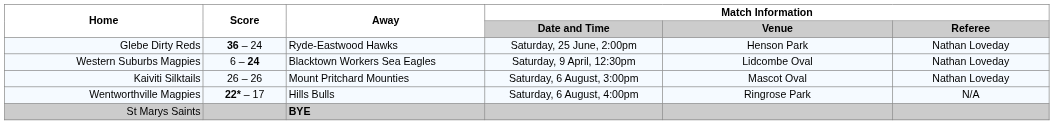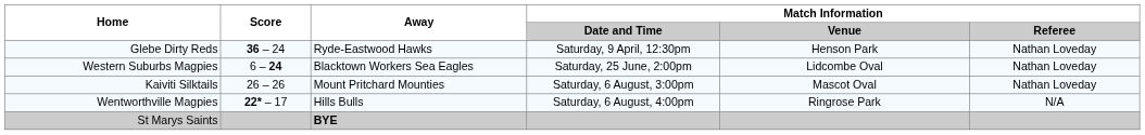 <table border="1" cellpadding="3" cellspacing="0" width="100%" style="border-collapse:collapse;  text-align:center;">
 <tr>
 <th rowspan="2" width="19%">Home</th>
 <th rowspan="2" width="8%">Score</th>
 <th rowspan="2" width="19%">Away</th>
 <th colspan="3">Match Information</th>
 </tr>
 <tr style="background:#CCCCCC">
 <th width="17%">Date and Time</th>
 <th width="22%">Venue</th>
 <th width="50%">Referee</th>
 </tr>
 <tr style="text-align:center; background:#f5faff;">
 <td align="right">Glebe Dirty Reds </td>
 <td><strong>36</strong> – 24</td>
 <td align="left"> Ryde-Eastwood Hawks</td>
-<td>Saturday, 25 June, 2:00pm</td>
+<td>Saturday, 9 April, 12:30pm</td>
 <td>Henson Park</td>
 <td>Nathan Loveday</td>
 </tr>
 <tr style="text-align:center; background:#f5faff;">
 <td align="right">Western Suburbs Magpies </td>
 <td>6 – <strong>24</strong></td>
 <td align="left"> Blacktown Workers Sea Eagles</td>
-<td>Saturday, 9 April, 12:30pm</td>
+<td>Saturday, 25 June, 2:00pm</td>
 <td>Lidcombe Oval</td>
 <td>Nathan Loveday</td>
 </tr>
 <tr style="text-align:center; background:#f5faff;">
 <td align="right">Kaiviti Silktails </td>
 <td>26 – 26</td>
 <td align="left"> Mount Pritchard Mounties</td>
 <td>Saturday, 6 August, 3:00pm</td>
 <td>Mascot Oval</td>
 <td>Nathan Loveday</td>
 </tr>
 <tr style="text-align:center; background:#f5faff;">
 <td align="right">Wentworthville Magpies </td>
 <td><strong>22*</strong> – 17</td>
 <td align="left"> Hills Bulls</td>
 <td>Saturday, 6 August, 4:00pm</td>
 <td>Ringrose Park</td>
 <td>N/A</td>
 </tr>
 <tr style="text-align:center; background:#CCCCCC;">
 <td align="right">St Marys Saints </td>
 <td></td>
 <td align="left"><strong>BYE</strong></td>
 <td></td>
 <td></td>
 <td></td>
 </tr>
 </table>
